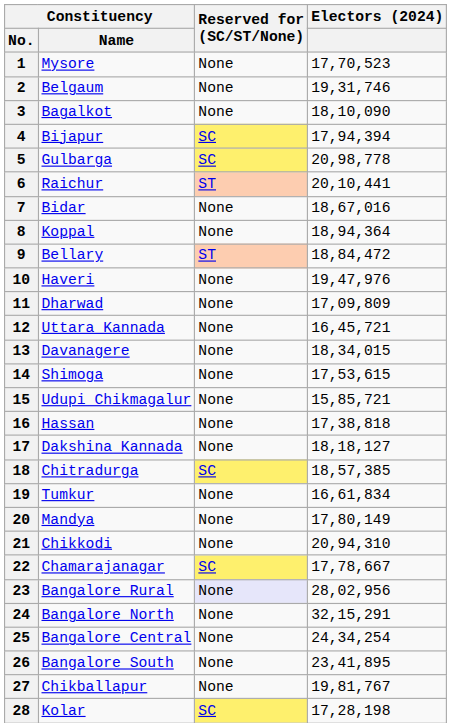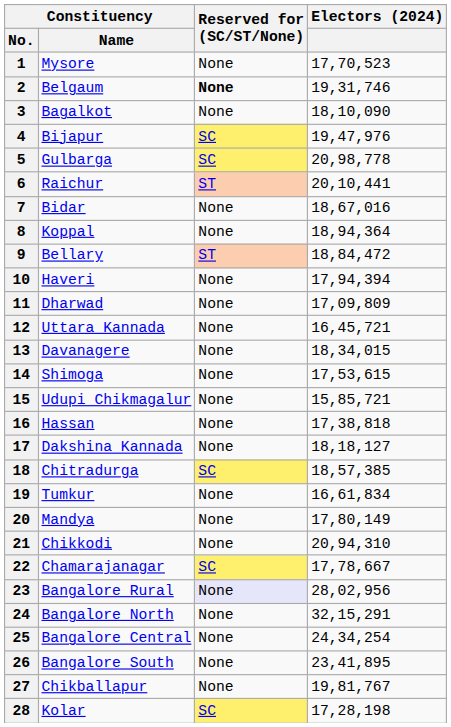 <table class="wikitable sortable">
 <tr>
 <th scope=colgroup colspan="2">Constituency</th>
 <th scope=col rowspan=2>Reserved for<br>(SC/ST/None)</th>
 <th>Electors (2024)</th>
 </tr>
 <tr>
 <th scope=col>No.</th>
 <th scope=col>Name</th>
 <th></th>
 </tr>
 <tr>
 <th scope=row>1</th>
 <td><a href='#'>Mysore</a></td>
 <td>None</td>
 <td>17,70,523</td>
 </tr>
 <tr>
 <th scope=row>2</th>
 <td><a href='#'>Belgaum</a></td>
-<td>None</td>
+<td><strong>None</strong></td>
 <td>19,31,746</td>
 </tr>
 <tr>
 <th scope=row>3</th>
 <td><a href='#'>Bagalkot</a></td>
 <td>None</td>
 <td>18,10,090</td>
 </tr>
 <tr>
 <th scope=row>4</th>
 <td><a href='#'>Bijapur</a></td>
 <td style="background:#fef06d;"><a href='#'>SC</a></td>
-<td>17,94,394</td>
+<td>19,47,976</td>
 </tr>
 <tr>
 <th scope=row>5</th>
 <td><a href='#'>Gulbarga</a></td>
 <td style="background:#fef06d;"><a href='#'>SC</a></td>
 <td>20,98,778</td>
 </tr>
 <tr>
 <th scope=row>6</th>
 <td><a href='#'>Raichur</a></td>
 <td style="background:#fdcdb0;"><a href='#'>ST</a></td>
 <td>20,10,441</td>
 </tr>
 <tr>
 <th scope=row>7</th>
 <td><a href='#'>Bidar</a></td>
 <td>None</td>
 <td>18,67,016</td>
 </tr>
 <tr>
 <th scope=row>8</th>
 <td><a href='#'>Koppal</a></td>
 <td>None</td>
 <td>18,94,364</td>
 </tr>
 <tr>
 <th scope=row>9</th>
 <td><a href='#'>Bellary</a></td>
 <td style="background:#fdcdb0;"><a href='#'>ST</a></td>
 <td>18,84,472</td>
 </tr>
 <tr>
 <th scope=row>10</th>
 <td><a href='#'>Haveri</a></td>
 <td>None</td>
-<td>19,47,976</td>
+<td>17,94,394</td>
 </tr>
 <tr>
 <th scope=row>11</th>
 <td><a href='#'>Dharwad</a></td>
 <td>None</td>
 <td>17,09,809</td>
 </tr>
 <tr>
 <th scope=row>12</th>
 <td><a href='#'>Uttara Kannada</a></td>
 <td>None</td>
 <td>16,45,721</td>
 </tr>
 <tr>
 <th scope=row>13</th>
 <td><a href='#'>Davanagere</a></td>
 <td>None</td>
 <td>18,34,015</td>
 </tr>
 <tr>
 <th scope=row>14</th>
 <td><a href='#'>Shimoga</a></td>
 <td>None</td>
 <td>17,53,615</td>
 </tr>
 <tr>
 <th scope=row>15</th>
 <td><a href='#'>Udupi Chikmagalur</a></td>
 <td>None</td>
 <td>15,85,721</td>
 </tr>
 <tr>
 <th scope=row>16</th>
 <td><a href='#'>Hassan</a></td>
 <td>None</td>
 <td>17,38,818</td>
 </tr>
 <tr>
 <th scope=row>17</th>
 <td><a href='#'>Dakshina Kannada</a></td>
 <td>None</td>
 <td>18,18,127</td>
 </tr>
 <tr>
 <th scope=row>18</th>
 <td><a href='#'>Chitradurga</a></td>
 <td style="background:#fef06d;"><a href='#'>SC</a></td>
 <td>18,57,385</td>
 </tr>
 <tr>
 <th scope=row>19</th>
 <td><a href='#'>Tumkur</a></td>
 <td>None</td>
 <td>16,61,834</td>
 </tr>
 <tr>
 <th scope=row>20</th>
 <td><a href='#'>Mandya</a></td>
 <td>None</td>
 <td>17,80,149</td>
 </tr>
 <tr>
 <th scope=row>21</th>
 <td><a href='#'>Chikkodi</a></td>
 <td>None</td>
 <td>20,94,310</td>
 </tr>
 <tr>
 <th scope=row>22</th>
 <td><a href='#'>Chamarajanagar</a></td>
 <td style="background:#fef06d;"><a href='#'>SC</a></td>
 <td>17,78,667</td>
 </tr>
 <tr>
 <th scope=row>23</th>
 <td><a href='#'>Bangalore Rural</a></td>
 <td style="background: lavender;">None</td>
 <td>28,02,956</td>
 </tr>
 <tr>
 <th scope=row>24</th>
 <td><a href='#'>Bangalore North</a></td>
 <td>None</td>
 <td>32,15,291</td>
 </tr>
 <tr>
 <th scope=row>25</th>
 <td><a href='#'>Bangalore Central</a></td>
 <td>None</td>
 <td>24,34,254</td>
 </tr>
 <tr>
 <th scope=row>26</th>
 <td><a href='#'>Bangalore South</a></td>
 <td>None</td>
 <td>23,41,895</td>
 </tr>
 <tr>
 <th scope=row>27</th>
 <td><a href='#'>Chikballapur</a></td>
 <td>None</td>
 <td>19,81,767</td>
 </tr>
 <tr>
 <th scope=row>28</th>
 <td><a href='#'>Kolar</a></td>
 <td style="background:#fef06d;"><a href='#'>SC</a></td>
 <td>17,28,198</td>
 </tr>
 </table>
